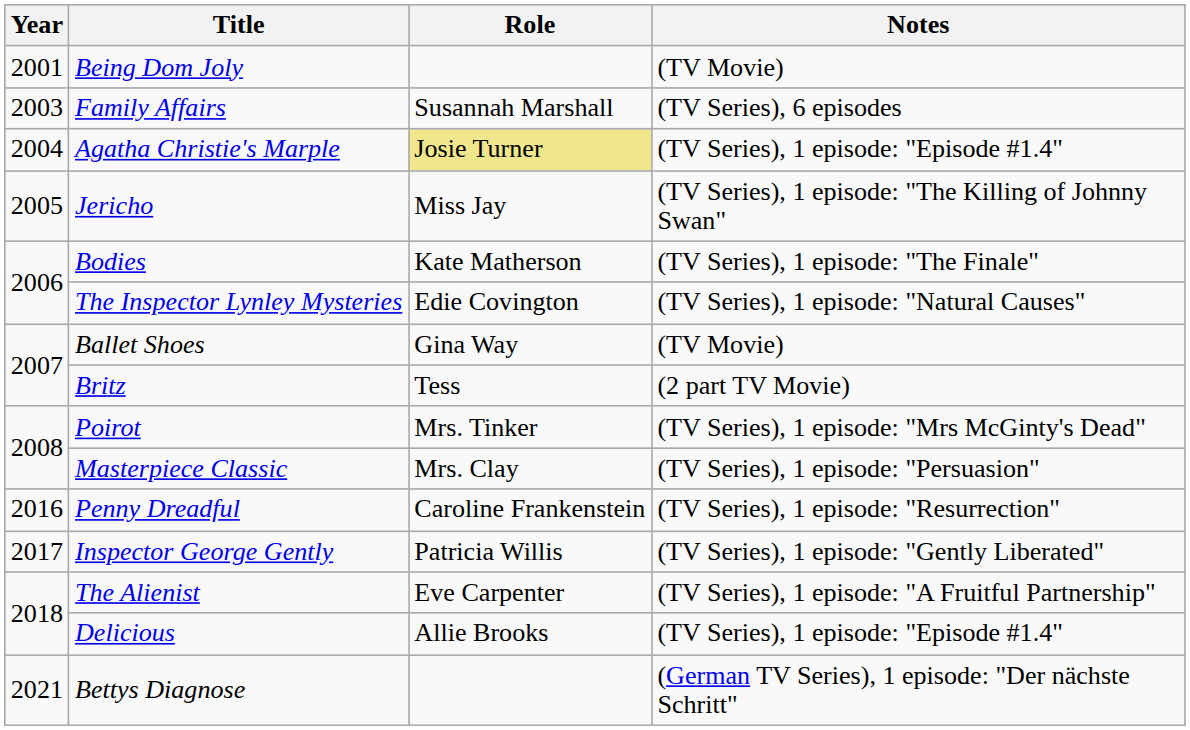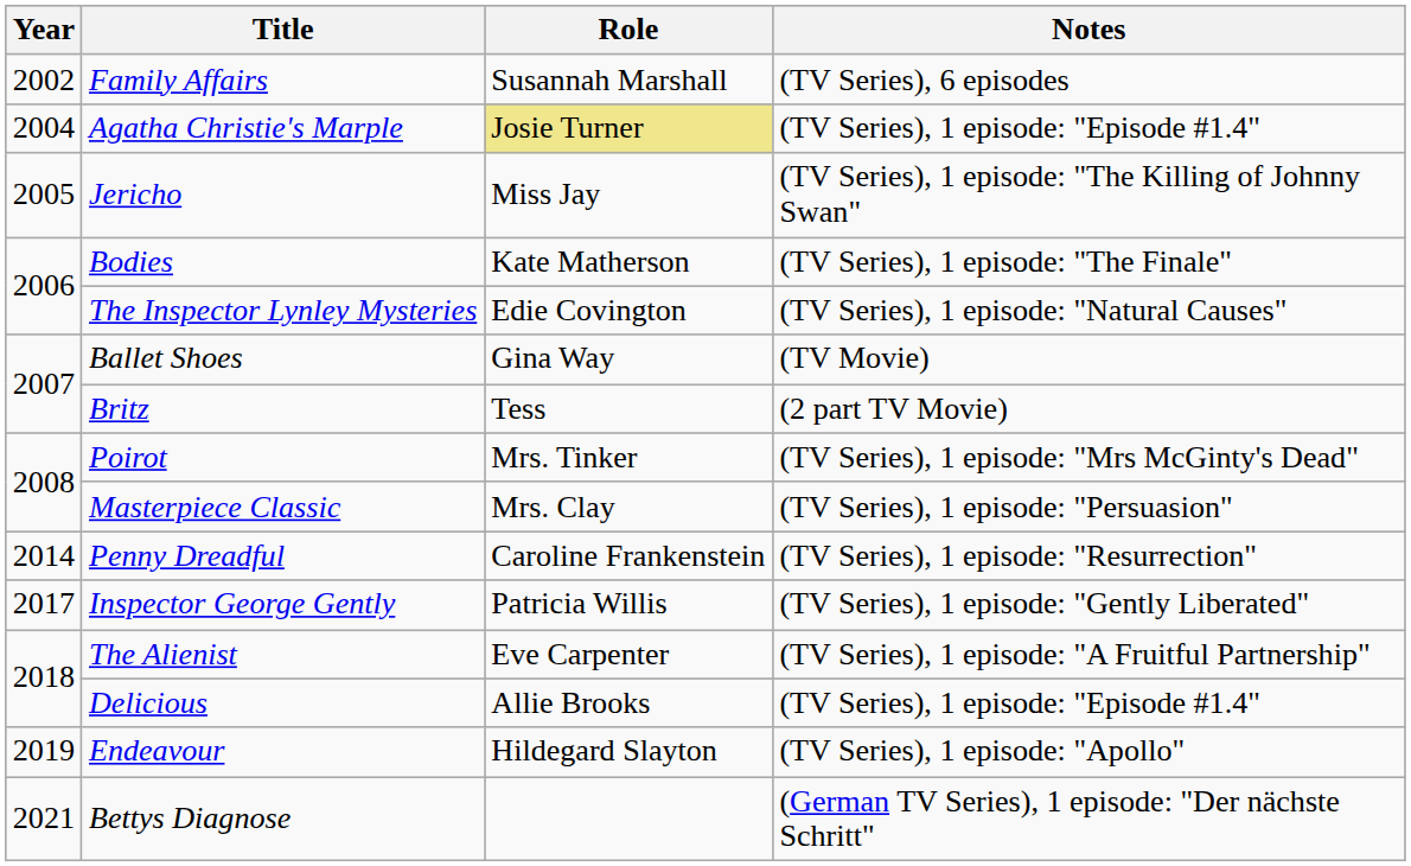 <table class="wikitable sortable">
 <tr>
 <th>Year</th>
 <th>Title</th>
 <th>Role</th>
 <th class="unsortable" style="width:20em;">Notes</th>
 </tr>
 <tr>
-<td>2001</td>
-<td><em><a href='#'>Being Dom Joly</a></em></td>
-<td></td>
-<td>(TV Movie)</td>
-</tr>
-<tr>
-<td>2003</td>
+<td>2002</td>
 <td><em><a href='#'>Family Affairs</a></em></td>
 <td>Susannah Marshall</td>
 <td>(TV Series), 6 episodes</td>
 </tr>
 <tr>
 <td>2004</td>
 <td><em><a href='#'>Agatha Christie's Marple</a></em></td>
 <td style="background: khaki;">Josie Turner</td>
 <td>(TV Series), 1 episode: "Episode #1.4"</td>
 </tr>
 <tr>
 <td>2005</td>
 <td><em><a href='#'>Jericho</a></em></td>
 <td>Miss Jay</td>
 <td>(TV Series), 1 episode: "The Killing of Johnny Swan"</td>
 </tr>
 <tr>
 <td rowspan="2">2006</td>
 <td><em><a href='#'>Bodies</a></em></td>
 <td>Kate Matherson</td>
 <td>(TV Series), 1 episode: "The Finale"</td>
 </tr>
 <tr>
 <td><em><a href='#'>The Inspector Lynley Mysteries</a></em></td>
 <td>Edie Covington</td>
 <td>(TV Series), 1 episode: "Natural Causes"</td>
 </tr>
 <tr>
 <td rowspan="2">2007</td>
 <td><em>Ballet Shoes</em></td>
 <td>Gina Way</td>
 <td>(TV Movie)</td>
 </tr>
 <tr>
 <td><em><a href='#'>Britz</a></em></td>
 <td>Tess</td>
 <td>(2 part TV Movie)</td>
 </tr>
 <tr>
 <td rowspan="2">2008</td>
 <td><em><a href='#'>Poirot</a></em></td>
 <td>Mrs. Tinker</td>
 <td>(TV Series), 1 episode: "Mrs McGinty's Dead"</td>
 </tr>
 <tr>
 <td><em><a href='#'>Masterpiece Classic</a></em></td>
 <td>Mrs. Clay</td>
 <td>(TV Series), 1 episode: "Persuasion"</td>
 </tr>
 <tr>
-<td>2016</td>
+<td>2014</td>
 <td><em><a href='#'>Penny Dreadful</a></em></td>
 <td>Caroline Frankenstein</td>
 <td>(TV Series), 1 episode: "Resurrection"</td>
 </tr>
 <tr>
 <td>2017</td>
 <td><em><a href='#'>Inspector George Gently</a></em></td>
 <td>Patricia Willis</td>
 <td>(TV Series), 1 episode: "Gently Liberated"</td>
 </tr>
 <tr>
 <td rowspan="2">2018</td>
 <td><em><a href='#'>The Alienist</a></em></td>
 <td>Eve Carpenter</td>
 <td>(TV Series), 1 episode: "A Fruitful Partnership"</td>
 </tr>
 <tr>
 <td><em><a href='#'>Delicious</a></em></td>
 <td>Allie Brooks</td>
 <td>(TV Series), 1 episode: "Episode #1.4"</td>
 </tr>
 <tr>
+<td>2019</td>
+<td><em><a href='#'>Endeavour</a></em></td>
+<td>Hildegard Slayton</td>
+<td>(TV Series), 1 episode: "Apollo"</td>
+</tr>
+<tr>
 <td>2021</td>
 <td><em>Bettys Diagnose</em></td>
 <td></td>
 <td>(<a href='#'>German</a> TV Series), 1 episode: "Der nächste Schritt"</td>
 </tr>
 </table>
